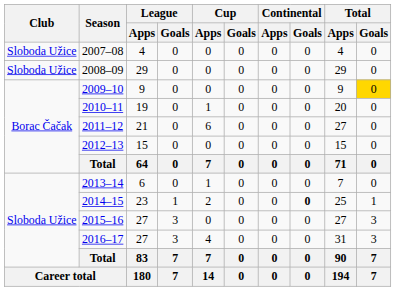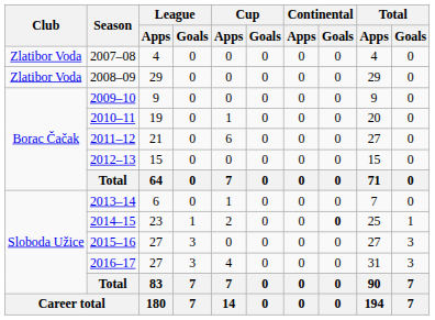 <table class="wikitable" style="text-align:center">
 <tr>
 <th rowspan="2">Club</th>
 <th rowspan="2">Season</th>
 <th colspan="2">League</th>
 <th colspan="2">Cup</th>
 <th colspan="2">Continental</th>
 <th colspan="2">Total</th>
 </tr>
 <tr>
 <th>Apps</th>
 <th>Goals</th>
 <th>Apps</th>
 <th>Goals</th>
 <th>Apps</th>
 <th>Goals</th>
 <th>Apps</th>
 <th>Goals</th>
 </tr>
 <tr>
-<td><a href='#'>Sloboda Užice</a></td>
+<td><a href='#'>Zlatibor Voda</a></td>
 <td>2007–08</td>
 <td>4</td>
 <td>0</td>
 <td>0</td>
 <td>0</td>
 <td>0</td>
 <td>0</td>
 <td>4</td>
 <td>0</td>
 </tr>
 <tr>
-<td><a href='#'>Sloboda Užice</a></td>
+<td><a href='#'>Zlatibor Voda</a></td>
 <td>2008–09</td>
 <td>29</td>
 <td>0</td>
 <td>0</td>
 <td>0</td>
 <td>0</td>
 <td>0</td>
 <td>29</td>
 <td>0</td>
 </tr>
 <tr>
 <td rowspan="5"><a href='#'>Borac Čačak</a></td>
 <td><a href='#'>2009–10</a></td>
 <td>9</td>
 <td>0</td>
 <td>0</td>
 <td>0</td>
 <td>0</td>
 <td>0</td>
 <td>9</td>
-<td style="background: gold;">0</td>
+<td>0</td>
 </tr>
 <tr>
 <td><a href='#'>2010–11</a></td>
 <td>19</td>
 <td>0</td>
 <td>1</td>
 <td>0</td>
 <td>0</td>
 <td>0</td>
 <td>20</td>
 <td>0</td>
 </tr>
 <tr>
 <td><a href='#'>2011–12</a></td>
 <td>21</td>
 <td>0</td>
 <td>6</td>
 <td>0</td>
 <td>0</td>
 <td>0</td>
 <td>27</td>
 <td>0</td>
 </tr>
 <tr>
 <td><a href='#'>2012–13</a></td>
 <td>15</td>
 <td>0</td>
 <td>0</td>
 <td>0</td>
 <td>0</td>
 <td>0</td>
 <td>15</td>
 <td>0</td>
 </tr>
 <tr>
 <th>Total</th>
 <th>64</th>
 <th>0</th>
 <th>7</th>
 <th>0</th>
 <th>0</th>
 <th>0</th>
 <th>71</th>
 <th>0</th>
 </tr>
 <tr>
 <td rowspan="5"><a href='#'>Sloboda Užice</a></td>
 <td><a href='#'>2013–14</a></td>
 <td>6</td>
 <td>0</td>
 <td>1</td>
 <td>0</td>
 <td>0</td>
 <td>0</td>
 <td>7</td>
 <td>0</td>
 </tr>
 <tr>
 <td><a href='#'>2014–15</a></td>
 <td>23</td>
 <td>1</td>
 <td>2</td>
 <td>0</td>
 <td>0</td>
 <td><strong>0</strong></td>
 <td>25</td>
 <td>1</td>
 </tr>
 <tr>
 <td><a href='#'>2015–16</a></td>
 <td>27</td>
 <td>3</td>
 <td>0</td>
 <td>0</td>
 <td>0</td>
 <td>0</td>
 <td>27</td>
 <td>3</td>
 </tr>
 <tr>
 <td><a href='#'>2016–17</a></td>
 <td>27</td>
 <td>3</td>
 <td>4</td>
 <td>0</td>
 <td>0</td>
 <td>0</td>
 <td>31</td>
 <td>3</td>
 </tr>
 <tr>
 <th>Total</th>
 <th>83</th>
 <th>7</th>
 <th>7</th>
 <th>0</th>
 <th>0</th>
 <th>0</th>
 <th>90</th>
 <th>7</th>
 </tr>
 <tr>
 <th colspan="2">Career total</th>
 <th>180</th>
 <th>7</th>
 <th>14</th>
 <th>0</th>
 <th>0</th>
 <th>0</th>
 <th>194</th>
 <th>7</th>
 </tr>
 </table>
